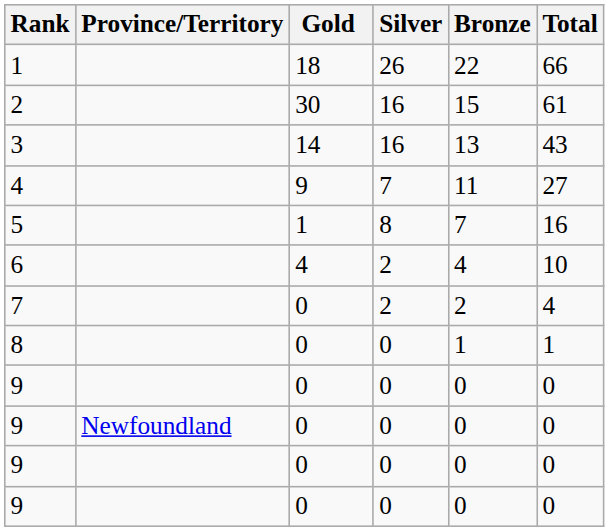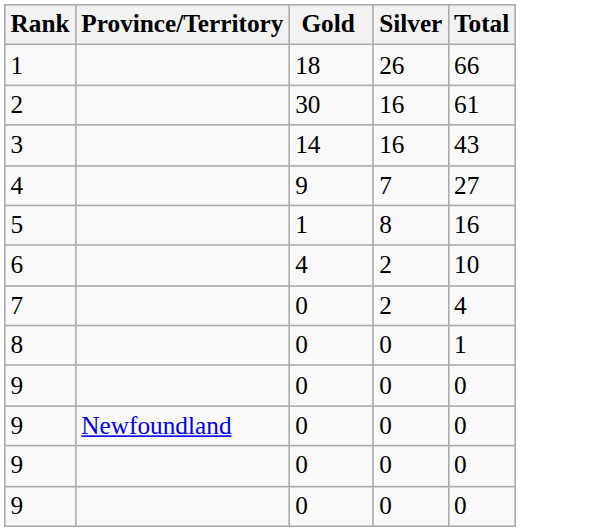 <table class="wikitable">
 <tr>
 <th><strong>Rank</strong></th>
 <th><strong>Province/Territory</strong></th>
 <th bgcolor="gold"><strong> Gold  </strong></th>
 <th bgcolor="silver"><strong>Silver</strong></th>
-<th bgcolor="CC9966"><strong>Bronze</strong></th>
 <th><strong>Total</strong></th>
 </tr>
 <tr>
 <td>1</td>
 <td></td>
 <td>18</td>
 <td>26</td>
-<td>22</td>
 <td>66</td>
 </tr>
 <tr>
 <td>2</td>
 <td><strong></strong></td>
 <td>30</td>
 <td>16</td>
-<td>15</td>
 <td>61</td>
 </tr>
 <tr>
 <td>3</td>
 <td></td>
 <td>14</td>
 <td>16</td>
-<td>13</td>
 <td>43</td>
 </tr>
 <tr>
 <td>4</td>
 <td></td>
 <td>9</td>
 <td>7</td>
-<td>11</td>
 <td>27</td>
 </tr>
 <tr>
 <td>5</td>
 <td></td>
 <td>1</td>
 <td>8</td>
-<td>7</td>
 <td>16</td>
 </tr>
 <tr>
 <td>6</td>
 <td></td>
 <td>4</td>
 <td>2</td>
-<td>4</td>
 <td>10</td>
 </tr>
 <tr>
 <td>7</td>
 <td></td>
 <td>0</td>
-<td>2</td>
 <td>2</td>
 <td>4</td>
 </tr>
 <tr>
 <td>8</td>
 <td></td>
 <td>0</td>
 <td>0</td>
 <td>1</td>
-<td>1</td>
 </tr>
 <tr>
 <td>9</td>
 <td></td>
-<td>0</td>
 <td>0</td>
 <td>0</td>
 <td>0</td>
 </tr>
 <tr>
 <td>9</td>
 <td> <a href='#'>Newfoundland</a></td>
 <td>0</td>
 <td>0</td>
 <td>0</td>
-<td>0</td>
 </tr>
 <tr>
 <td>9</td>
 <td></td>
-<td>0</td>
 <td>0</td>
 <td>0</td>
 <td>0</td>
 </tr>
 <tr>
 <td>9</td>
 <td></td>
 <td>0</td>
 <td>0</td>
 <td>0</td>
-<td>0</td>
 </tr>
 </table>
